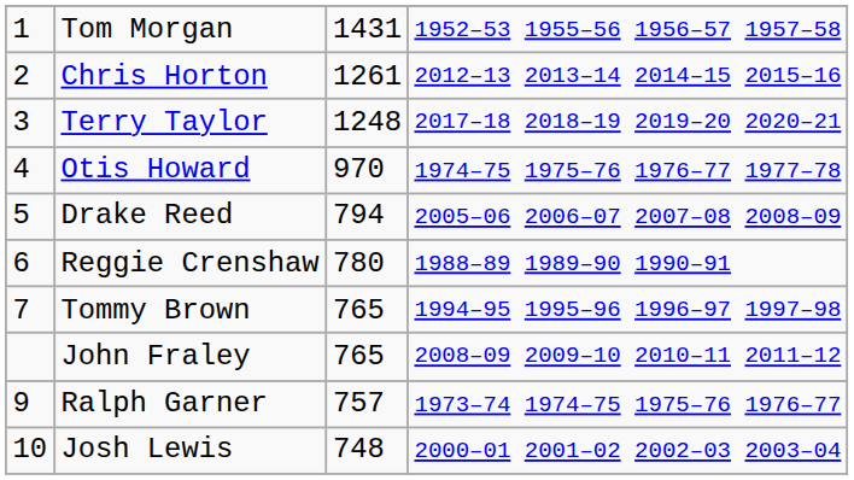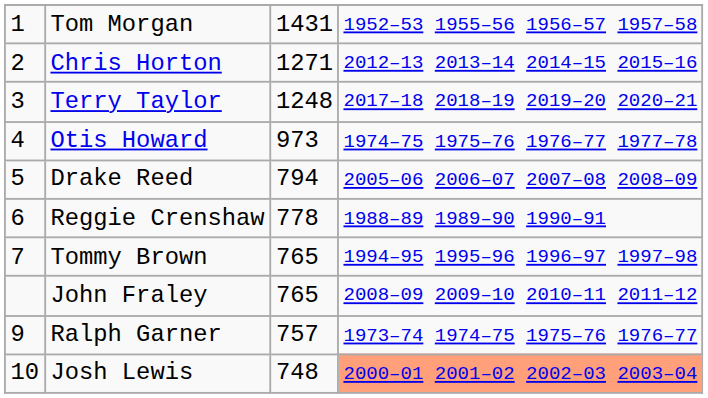 <table class="wikitable">
 <tr>
 </tr>
 <tr>
 <td>1</td>
 <td>Tom Morgan</td>
 <td>1431</td>
 <td style="font-size:80%;"><a href='#'>1952–53</a> <a href='#'>1955–56</a> <a href='#'>1956–57</a> <a href='#'>1957–58</a></td>
 </tr>
 <tr>
 <td>2</td>
 <td><a href='#'>Chris Horton</a></td>
-<td>1261</td>
+<td>1271</td>
 <td style="font-size:80%;"><a href='#'>2012–13</a> <a href='#'>2013–14</a> <a href='#'>2014–15</a> <a href='#'>2015–16</a></td>
 </tr>
 <tr>
 <td>3</td>
 <td><a href='#'>Terry Taylor</a></td>
 <td>1248</td>
 <td style="font-size:80%;"><a href='#'>2017–18</a> <a href='#'>2018–19</a> <a href='#'>2019–20</a> <a href='#'>2020–21</a></td>
 </tr>
 <tr>
 <td>4</td>
 <td><a href='#'>Otis Howard</a></td>
-<td>970</td>
+<td>973</td>
 <td style="font-size:80%;"><a href='#'>1974–75</a> <a href='#'>1975–76</a> <a href='#'>1976–77</a> <a href='#'>1977–78</a></td>
 </tr>
 <tr>
 <td>5</td>
 <td>Drake Reed</td>
 <td>794</td>
 <td style="font-size:80%;"><a href='#'>2005–06</a> <a href='#'>2006–07</a> <a href='#'>2007–08</a> <a href='#'>2008–09</a></td>
 </tr>
 <tr>
 <td>6</td>
 <td>Reggie Crenshaw</td>
-<td>780</td>
+<td>778</td>
 <td style="font-size:80%;"><a href='#'>1988–89</a> <a href='#'>1989–90</a> <a href='#'>1990–91</a></td>
 </tr>
 <tr>
 <td>7</td>
 <td>Tommy Brown</td>
 <td>765</td>
 <td style="font-size:80%;"><a href='#'>1994–95</a> <a href='#'>1995–96</a> <a href='#'>1996–97</a> <a href='#'>1997–98</a></td>
 </tr>
 <tr>
 <td></td>
 <td>John Fraley</td>
 <td>765</td>
 <td style="font-size:80%;"><a href='#'>2008–09</a> <a href='#'>2009–10</a> <a href='#'>2010–11</a> <a href='#'>2011–12</a></td>
 </tr>
 <tr>
 <td>9</td>
 <td>Ralph Garner</td>
 <td>757</td>
 <td style="font-size:80%;"><a href='#'>1973–74</a> <a href='#'>1974–75</a> <a href='#'>1975–76</a> <a href='#'>1976–77</a></td>
 </tr>
 <tr>
 <td>10</td>
 <td>Josh Lewis</td>
 <td>748</td>
-<td style="font-size:80%;"><a href='#'>2000–01</a> <a href='#'>2001–02</a> <a href='#'>2002–03</a> <a href='#'>2003–04</a></td>
+<td style="background: lightsalmon; font-size:80%;"><a href='#'>2000–01</a> <a href='#'>2001–02</a> <a href='#'>2002–03</a> <a href='#'>2003–04</a></td>
 </tr>
 </table>
